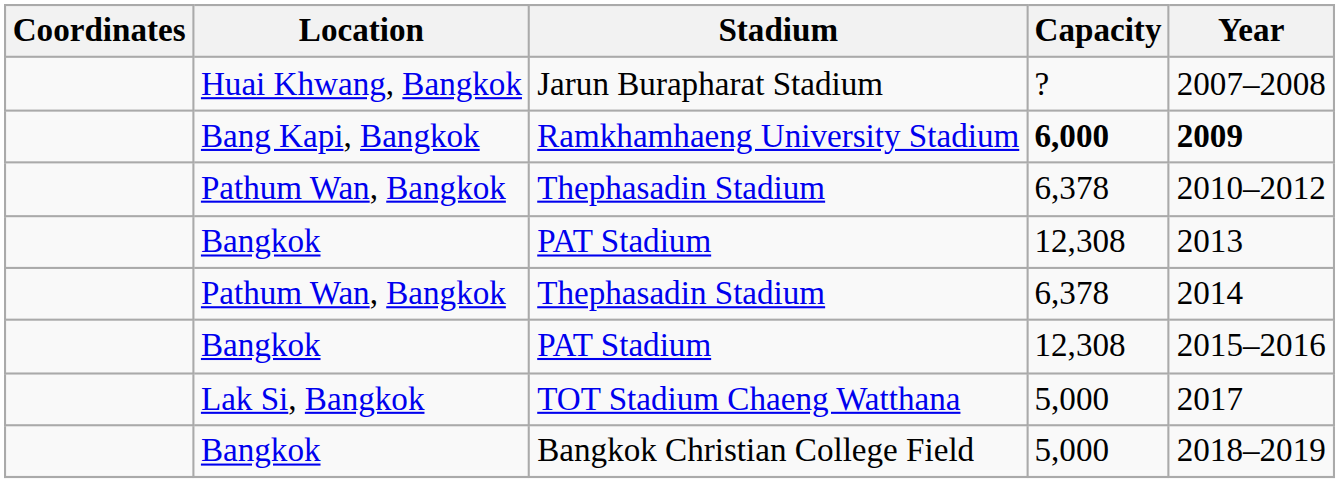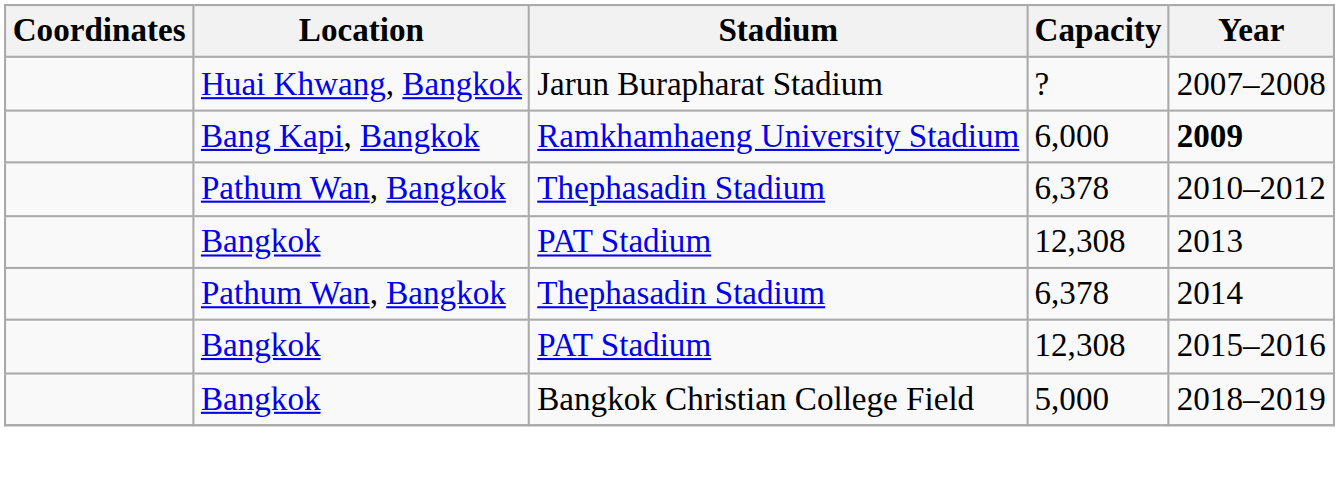 <table class="wikitable sortable">
 <tr>
 <th>Coordinates</th>
 <th>Location</th>
 <th>Stadium</th>
 <th>Capacity</th>
 <th>Year</th>
 </tr>
 <tr>
 <td></td>
 <td><a href='#'>Huai Khwang</a>, <a href='#'>Bangkok</a></td>
 <td>Jarun Burapharat Stadium</td>
 <td>?</td>
 <td>2007–2008</td>
 </tr>
 <tr>
 <td></td>
 <td><a href='#'>Bang Kapi</a>, <a href='#'>Bangkok</a></td>
 <td><a href='#'>Ramkhamhaeng University Stadium</a></td>
-<td><strong>6,000</strong></td>
+<td>6,000</td>
 <td><strong>2009</strong></td>
 </tr>
 <tr>
 <td></td>
 <td><a href='#'>Pathum Wan</a>, <a href='#'>Bangkok</a></td>
 <td><a href='#'>Thephasadin Stadium</a></td>
 <td>6,378</td>
 <td>2010–2012</td>
 </tr>
 <tr>
 <td></td>
 <td><a href='#'>Bangkok</a></td>
 <td><a href='#'>PAT Stadium</a></td>
 <td>12,308</td>
 <td>2013</td>
 </tr>
 <tr>
 <td></td>
 <td><a href='#'>Pathum Wan</a>, <a href='#'>Bangkok</a></td>
 <td><a href='#'>Thephasadin Stadium</a></td>
 <td>6,378</td>
 <td>2014</td>
 </tr>
 <tr>
 <td></td>
 <td><a href='#'>Bangkok</a></td>
 <td><a href='#'>PAT Stadium</a></td>
 <td>12,308</td>
 <td>2015–2016</td>
 </tr>
 <tr>
 <td></td>
-<td><a href='#'>Lak Si</a>, <a href='#'>Bangkok</a></td>
-<td><a href='#'>TOT Stadium Chaeng Watthana</a></td>
-<td>5,000</td>
-<td>2017</td>
-</tr>
-<tr>
-<td></td>
 <td><a href='#'>Bangkok</a></td>
 <td>Bangkok Christian College Field</td>
 <td>5,000</td>
 <td>2018–2019</td>
 </tr>
 <tr>
 </tr>
 </table>
